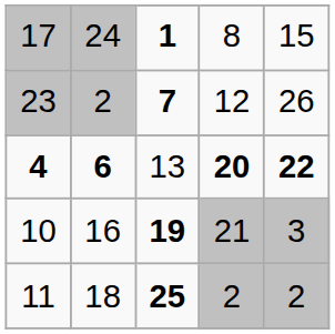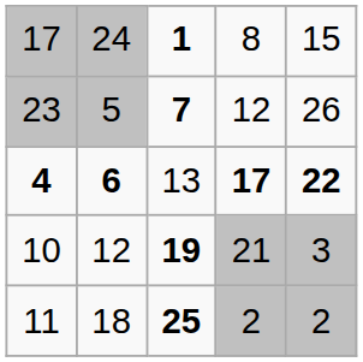 <table class="wikitable" style="margin-left:auto;margin-right:auto;text-align:center;width:10em;height:10em;table-layout:fixed;">
 <tr>
 <td style="background-color: silver;">17</td>
 <td style="background-color: silver;">24</td>
 <td><strong>1</strong></td>
 <td>8</td>
 <td>15</td>
 </tr>
 <tr>
 <td style="background-color: silver;">23</td>
-<td style="background-color: silver;">2</td>
+<td style="background-color: silver;">5</td>
 <td><strong>7</strong></td>
 <td>12</td>
 <td>26</td>
 </tr>
 <tr>
 <td><strong>4</strong></td>
 <td><strong>6</strong></td>
 <td>13</td>
-<td><strong>20</strong></td>
+<td><strong>17</strong></td>
 <td><strong>22</strong></td>
 </tr>
 <tr>
 <td>10</td>
-<td>16</td>
+<td>12</td>
 <td><strong>19</strong></td>
 <td style="background-color: silver;">21</td>
 <td style="background-color: silver;">3</td>
 </tr>
 <tr>
 <td>11</td>
 <td>18</td>
 <td><strong>25</strong></td>
 <td style="background-color: silver;">2</td>
 <td style="background-color: silver;">2</td>
 </tr>
 </table>
